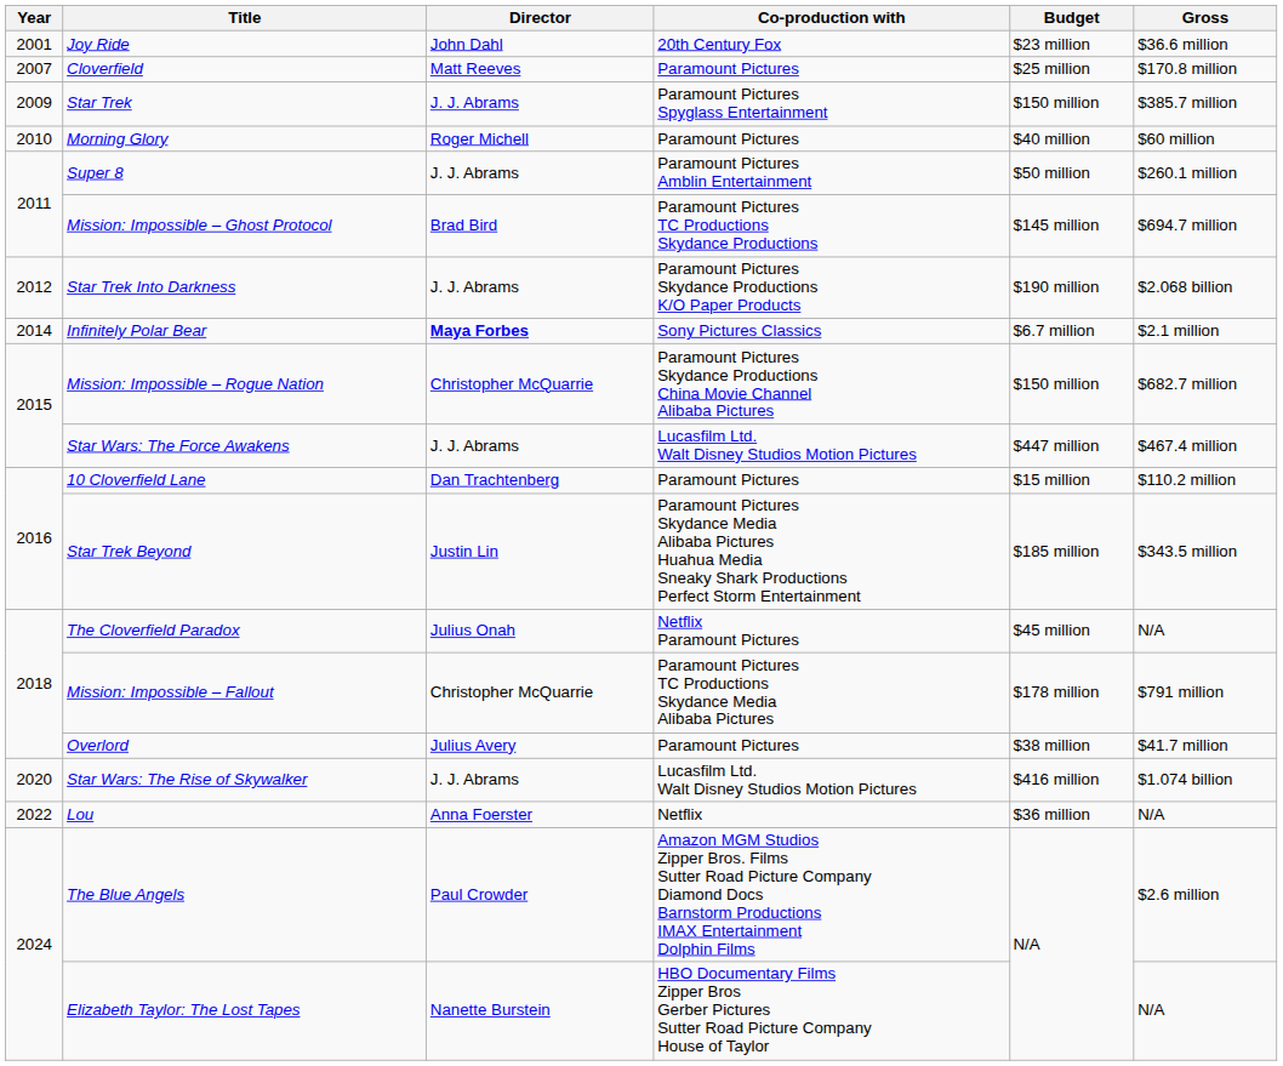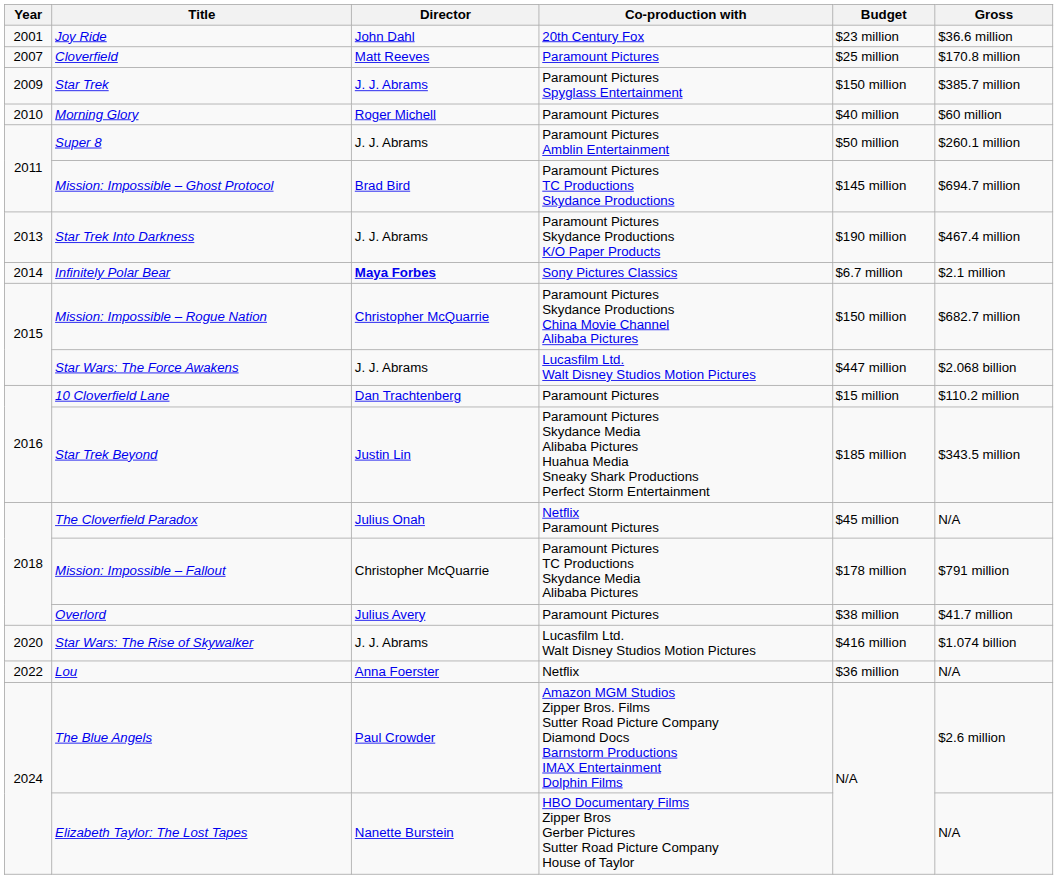 <table class="wikitable sortable" style="width: 100%">
 <tr>
 <th>Year</th>
 <th>Title</th>
 <th>Director</th>
 <th>Co-production with</th>
 <th>Budget</th>
 <th>Gross</th>
 </tr>
 <tr>
 <td style="text-align:center;">2001</td>
 <td><em><a href='#'>Joy Ride</a></em></td>
 <td><a href='#'>John Dahl</a></td>
 <td><a href='#'>20th Century Fox</a></td>
 <td>$23 million</td>
 <td>$36.6 million</td>
 </tr>
 <tr>
 <td style="text-align:center;">2007</td>
 <td><em><a href='#'>Cloverfield</a></em></td>
 <td><a href='#'>Matt Reeves</a></td>
 <td><a href='#'>Paramount Pictures</a></td>
 <td>$25 million</td>
 <td>$170.8 million</td>
 </tr>
 <tr>
 <td style="text-align:center;">2009</td>
 <td><em><a href='#'>Star Trek</a></em></td>
 <td><a href='#'>J. J. Abrams</a></td>
 <td>Paramount Pictures<br><a href='#'>Spyglass Entertainment</a></td>
 <td>$150 million</td>
 <td>$385.7 million</td>
 </tr>
 <tr>
 <td style="text-align:center;">2010</td>
 <td><em><a href='#'>Morning Glory</a></em></td>
 <td><a href='#'>Roger Michell</a></td>
 <td>Paramount Pictures</td>
 <td>$40 million</td>
 <td>$60 million</td>
 </tr>
 <tr>
 <td style="text-align:center;" rowspan="2">2011</td>
 <td><em><a href='#'>Super 8</a></em></td>
 <td>J. J. Abrams</td>
 <td>Paramount Pictures<br><a href='#'>Amblin Entertainment</a></td>
 <td>$50 million</td>
 <td>$260.1 million</td>
 </tr>
 <tr>
 <td><em><a href='#'>Mission: Impossible – Ghost Protocol</a></em></td>
 <td><a href='#'>Brad Bird</a></td>
 <td>Paramount Pictures<br><a href='#'>TC Productions</a><br><a href='#'>Skydance Productions</a></td>
 <td>$145 million</td>
 <td>$694.7 million</td>
 </tr>
 <tr>
-<td style="text-align:center;">2012</td>
+<td style="text-align:center;">2013</td>
 <td><em><a href='#'>Star Trek Into Darkness</a></em></td>
 <td>J. J. Abrams</td>
 <td>Paramount Pictures<br>Skydance Productions<br><a href='#'>K/O Paper Products</a></td>
 <td>$190 million</td>
-<td>$2.068 billion</td>
+<td>$467.4 million</td>
 </tr>
 <tr>
 <td style="text-align:center;">2014</td>
 <td><em><a href='#'>Infinitely Polar Bear</a></em></td>
 <td><strong><a href='#'>Maya Forbes</a></strong></td>
 <td><a href='#'>Sony Pictures Classics</a></td>
 <td>$6.7 million</td>
 <td>$2.1 million</td>
 </tr>
 <tr>
 <td style="text-align:center;" rowspan="2">2015</td>
 <td><em><a href='#'>Mission: Impossible – Rogue Nation</a></em></td>
 <td><a href='#'>Christopher McQuarrie</a></td>
 <td>Paramount Pictures<br>Skydance Productions<br><a href='#'>China Movie Channel</a><br><a href='#'>Alibaba Pictures</a></td>
 <td>$150 million</td>
 <td>$682.7 million</td>
 </tr>
 <tr>
 <td><em><a href='#'>Star Wars: The Force Awakens</a></em></td>
 <td>J. J. Abrams</td>
 <td><a href='#'>Lucasfilm Ltd.</a><br><a href='#'>Walt Disney Studios Motion Pictures</a></td>
 <td>$447 million</td>
-<td>$467.4 million</td>
+<td>$2.068 billion</td>
 </tr>
 <tr>
 <td style="text-align:center;" rowspan="2">2016</td>
 <td><em><a href='#'>10 Cloverfield Lane</a></em></td>
 <td><a href='#'>Dan Trachtenberg</a></td>
 <td>Paramount Pictures</td>
 <td>$15 million</td>
 <td>$110.2 million</td>
 </tr>
 <tr>
 <td><em><a href='#'>Star Trek Beyond</a></em></td>
 <td><a href='#'>Justin Lin</a></td>
 <td>Paramount Pictures<br>Skydance Media<br>Alibaba Pictures<br>Huahua Media<br>Sneaky Shark Productions<br>Perfect Storm Entertainment</td>
 <td>$185 million</td>
 <td>$343.5 million</td>
 </tr>
 <tr>
 <td style="text-align:center;" rowspan="3">2018</td>
 <td><em><a href='#'>The Cloverfield Paradox</a></em></td>
 <td><a href='#'>Julius Onah</a></td>
 <td><a href='#'>Netflix</a><br>Paramount Pictures</td>
 <td>$45 million</td>
 <td>N/A</td>
 </tr>
 <tr>
 <td><em><a href='#'>Mission: Impossible – Fallout</a></em></td>
 <td>Christopher McQuarrie</td>
 <td>Paramount Pictures<br>TC Productions<br>Skydance Media<br>Alibaba Pictures</td>
 <td>$178 million</td>
 <td>$791 million</td>
 </tr>
 <tr>
 <td><em><a href='#'>Overlord</a></em></td>
 <td><a href='#'>Julius Avery</a></td>
 <td>Paramount Pictures</td>
 <td>$38 million</td>
 <td>$41.7 million</td>
 </tr>
 <tr>
 <td style="text-align:center;">2020</td>
 <td><em><a href='#'>Star Wars: The Rise of Skywalker</a></em></td>
 <td>J. J. Abrams</td>
 <td>Lucasfilm Ltd.<br>Walt Disney Studios Motion Pictures</td>
 <td>$416 million</td>
 <td>$1.074 billion</td>
 </tr>
 <tr>
 <td style="text-align:center;">2022</td>
 <td><em><a href='#'>Lou</a></em></td>
 <td><a href='#'>Anna Foerster</a></td>
 <td>Netflix</td>
 <td>$36 million</td>
 <td>N/A</td>
 </tr>
 <tr>
 <td style="text-align:center;" rowspan="2">2024</td>
 <td><em><a href='#'>The Blue Angels</a></em></td>
 <td><a href='#'>Paul Crowder</a></td>
 <td><a href='#'>Amazon MGM Studios</a><br>Zipper Bros. Films<br>Sutter Road Picture Company<br>Diamond Docs<br><a href='#'>Barnstorm Productions</a><br><a href='#'>IMAX Entertainment</a><br><a href='#'>Dolphin Films</a></td>
 <td rowspan="2">N/A</td>
 <td>$2.6 million</td>
 </tr>
 <tr>
 <td><em><a href='#'>Elizabeth Taylor: The Lost Tapes</a></em></td>
 <td><a href='#'>Nanette Burstein</a></td>
 <td><a href='#'>HBO Documentary Films</a><br>Zipper Bros<br>Gerber Pictures<br>Sutter Road Picture Company<br>House of Taylor</td>
 <td>N/A</td>
 </tr>
 </table>
